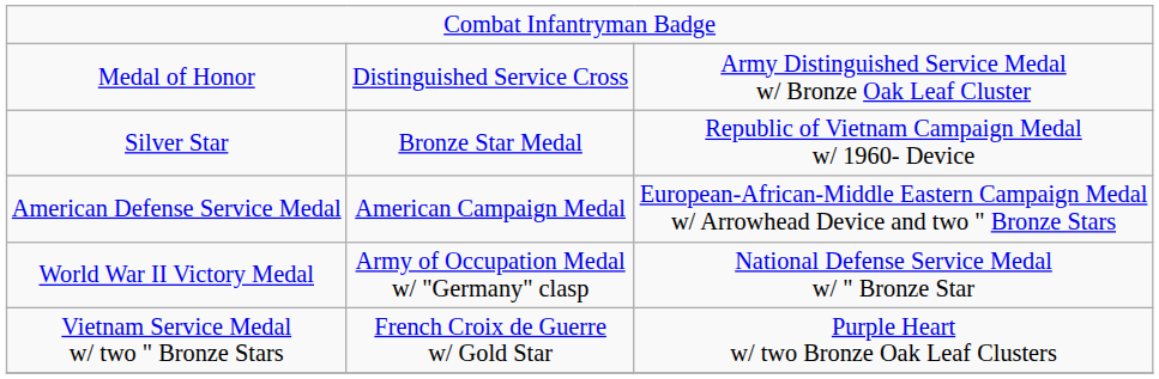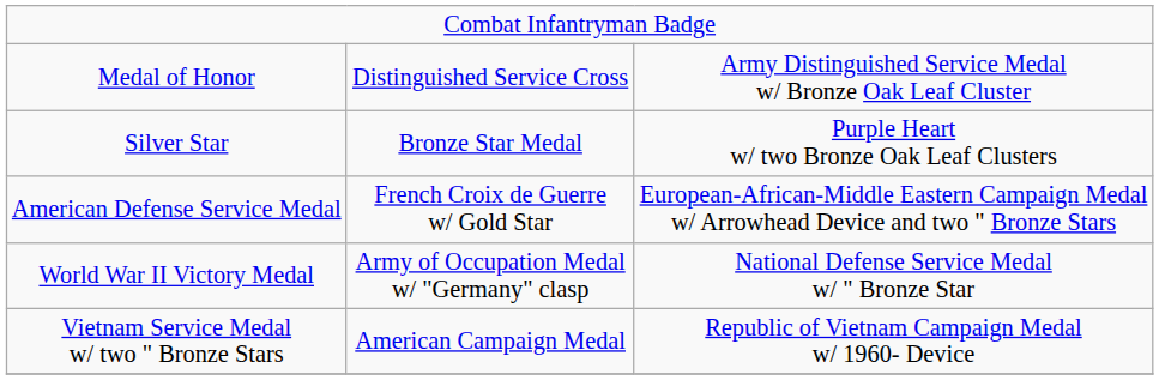 <table class="wikitable" style="margin:1em auto; text-align:center;">
 <tr>
 <td colspan="4"><a href='#'>Combat Infantryman Badge</a></td>
 </tr>
 <tr>
 <td><a href='#'>Medal of Honor</a></td>
 <td><a href='#'>Distinguished Service Cross</a></td>
 <td><a href='#'>Army Distinguished Service Medal</a> <br>w/ Bronze <a href='#'>Oak Leaf Cluster</a></td>
 </tr>
 <tr>
 <td><a href='#'>Silver Star</a></td>
 <td><a href='#'>Bronze Star Medal</a></td>
-<td><a href='#'>Republic of Vietnam Campaign Medal</a> <br>w/ 1960- Device</td>
+<td><a href='#'>Purple Heart</a> <br>w/ two Bronze Oak Leaf Clusters</td>
 </tr>
 <tr>
 <td><a href='#'>American Defense Service Medal</a></td>
-<td><a href='#'>American Campaign Medal</a></td>
+<td><a href='#'>French Croix de Guerre</a> <br>w/ Gold Star</td>
 <td><a href='#'>European-African-Middle Eastern Campaign Medal</a><br> w/  Arrowhead Device and two " <a href='#'>Bronze Stars</a></td>
 </tr>
 <tr>
 <td><a href='#'>World War II Victory Medal</a></td>
 <td><a href='#'>Army of Occupation Medal</a> <br>w/ "Germany" clasp</td>
 <td><a href='#'>National Defense Service Medal</a> <br>w/ " Bronze Star</td>
 </tr>
 <tr>
 <td><a href='#'>Vietnam Service Medal</a> <br>w/ two " Bronze Stars</td>
-<td><a href='#'>French Croix de Guerre</a> <br>w/ Gold Star</td>
-<td><a href='#'>Purple Heart</a> <br>w/ two Bronze Oak Leaf Clusters</td>
+<td><a href='#'>American Campaign Medal</a></td>
+<td><a href='#'>Republic of Vietnam Campaign Medal</a> <br>w/ 1960- Device</td>
 </tr>
 <tr>
 </tr>
 </table>
